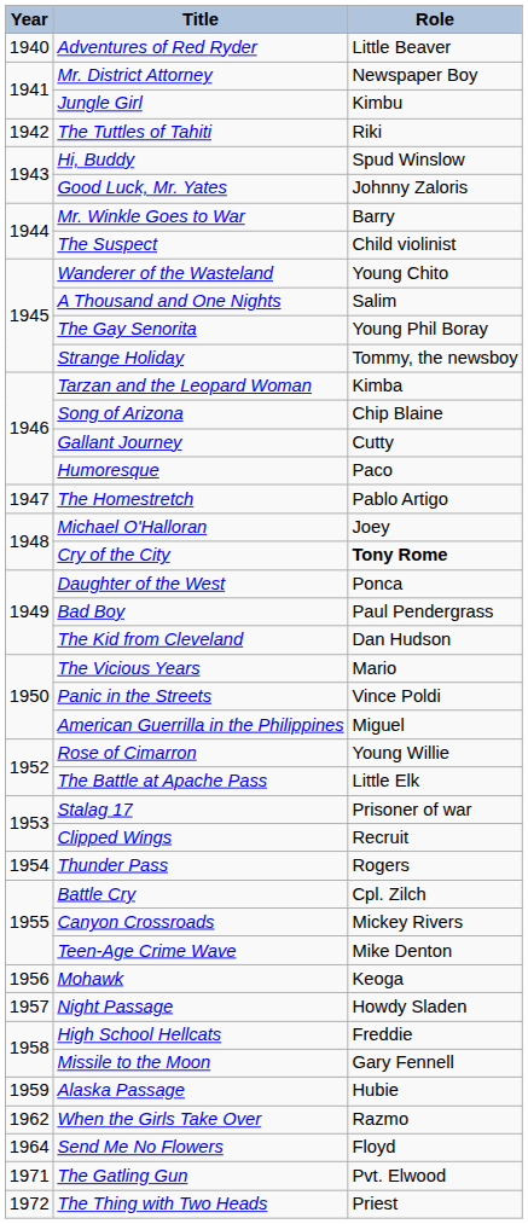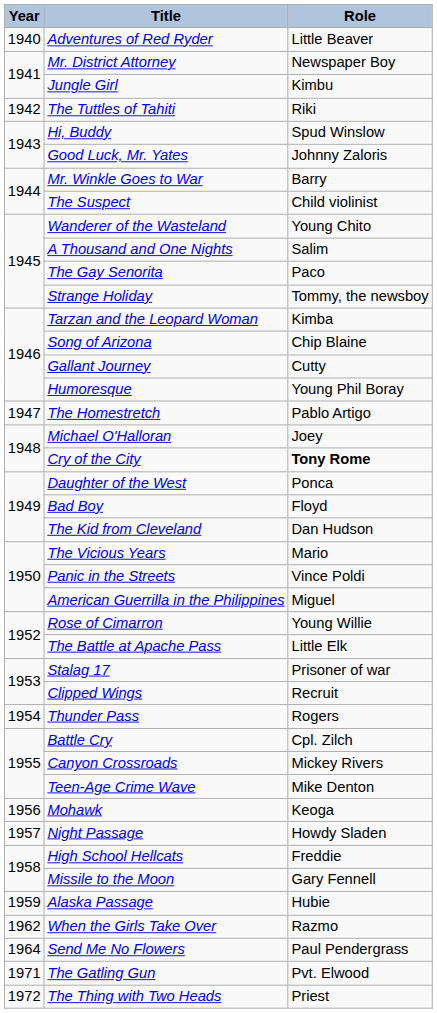 <table class="wikitable">
 <tr>
 <th style="background:#B0C4DE;">Year</th>
 <th style="background:#B0C4DE;">Title</th>
 <th style="background:#B0C4DE;">Role</th>
 </tr>
 <tr>
 <td rowspan=1>1940</td>
 <td><em><a href='#'>Adventures of Red Ryder</a></em></td>
 <td>Little Beaver</td>
 </tr>
 <tr>
 <td rowspan=2>1941</td>
 <td><em><a href='#'>Mr. District Attorney</a></em></td>
 <td>Newspaper Boy</td>
 </tr>
 <tr>
 <td><em><a href='#'>Jungle Girl</a></em></td>
 <td>Kimbu</td>
 </tr>
 <tr>
 <td rowspan=1>1942</td>
 <td><em><a href='#'>The Tuttles of Tahiti</a></em></td>
 <td>Riki</td>
 </tr>
 <tr>
 <td rowspan=2>1943</td>
 <td><em><a href='#'>Hi, Buddy</a></em></td>
 <td>Spud Winslow</td>
 </tr>
 <tr>
 <td><em><a href='#'>Good Luck, Mr. Yates</a></em></td>
 <td>Johnny Zaloris</td>
 </tr>
 <tr>
 <td rowspan=2>1944</td>
 <td><em><a href='#'>Mr. Winkle Goes to War</a></em></td>
 <td>Barry</td>
 </tr>
 <tr>
 <td><em><a href='#'>The Suspect</a></em></td>
 <td>Child violinist</td>
 </tr>
 <tr>
 <td rowspan=4>1945</td>
 <td><em><a href='#'>Wanderer of the Wasteland</a></em></td>
 <td>Young Chito</td>
 </tr>
 <tr>
 <td><em><a href='#'>A Thousand and One Nights</a></em></td>
 <td>Salim</td>
 </tr>
 <tr>
 <td><em><a href='#'>The Gay Senorita</a></em></td>
-<td>Young Phil Boray</td>
+<td>Paco</td>
 </tr>
 <tr>
 <td><em><a href='#'>Strange Holiday</a></em></td>
 <td>Tommy, the newsboy</td>
 </tr>
 <tr>
 <td rowspan=4>1946</td>
 <td><em><a href='#'>Tarzan and the Leopard Woman</a></em></td>
 <td>Kimba</td>
 </tr>
 <tr>
 <td><em><a href='#'>Song of Arizona</a></em></td>
 <td>Chip Blaine</td>
 </tr>
 <tr>
 <td><em><a href='#'>Gallant Journey</a></em></td>
 <td>Cutty</td>
 </tr>
 <tr>
 <td><em><a href='#'>Humoresque</a></em></td>
-<td>Paco</td>
+<td>Young Phil Boray</td>
 </tr>
 <tr>
 <td rowspan=1>1947</td>
 <td><em><a href='#'>The Homestretch</a></em></td>
 <td>Pablo Artigo</td>
 </tr>
 <tr>
 <td rowspan=2>1948</td>
 <td><em><a href='#'>Michael O'Halloran</a></em></td>
 <td>Joey</td>
 </tr>
 <tr>
 <td><em><a href='#'>Cry of the City</a></em></td>
 <td><strong>Tony Rome</strong></td>
 </tr>
 <tr>
 <td rowspan=3>1949</td>
 <td><em><a href='#'>Daughter of the West</a></em></td>
 <td>Ponca</td>
 </tr>
 <tr>
 <td><em><a href='#'>Bad Boy</a></em></td>
-<td>Paul Pendergrass</td>
+<td>Floyd</td>
 </tr>
 <tr>
 <td><em><a href='#'>The Kid from Cleveland</a></em></td>
 <td>Dan Hudson</td>
 </tr>
 <tr>
 <td rowspan=3>1950</td>
 <td><em><a href='#'>The Vicious Years</a></em></td>
 <td>Mario</td>
 </tr>
 <tr>
 <td><em><a href='#'>Panic in the Streets</a></em></td>
 <td>Vince Poldi</td>
 </tr>
 <tr>
 <td><em><a href='#'>American Guerrilla in the Philippines</a></em></td>
 <td>Miguel</td>
 </tr>
 <tr>
 <td rowspan=2>1952</td>
 <td><em><a href='#'>Rose of Cimarron</a></em></td>
 <td>Young Willie</td>
 </tr>
 <tr>
 <td><em><a href='#'>The Battle at Apache Pass</a></em></td>
 <td>Little Elk</td>
 </tr>
 <tr>
 <td rowspan=2>1953</td>
 <td><em><a href='#'>Stalag 17</a></em></td>
 <td>Prisoner of war</td>
 </tr>
 <tr>
 <td><em><a href='#'>Clipped Wings</a></em></td>
 <td>Recruit</td>
 </tr>
 <tr>
 <td rowspan=1>1954</td>
 <td><em><a href='#'>Thunder Pass</a></em></td>
 <td>Rogers</td>
 </tr>
 <tr>
 <td rowspan=3>1955</td>
 <td><em><a href='#'>Battle Cry</a></em></td>
 <td>Cpl. Zilch</td>
 </tr>
 <tr>
 <td><em><a href='#'>Canyon Crossroads</a></em></td>
 <td>Mickey Rivers</td>
 </tr>
 <tr>
 <td><em><a href='#'>Teen-Age Crime Wave</a></em></td>
 <td>Mike Denton</td>
 </tr>
 <tr>
 <td rowspan=1>1956</td>
 <td><em><a href='#'>Mohawk</a></em></td>
 <td>Keoga</td>
 </tr>
 <tr>
 <td rowspan=1>1957</td>
 <td><em><a href='#'>Night Passage</a></em></td>
 <td>Howdy Sladen</td>
 </tr>
 <tr>
 <td rowspan=2>1958</td>
 <td><em><a href='#'>High School Hellcats</a></em></td>
 <td>Freddie</td>
 </tr>
 <tr>
 <td><em><a href='#'>Missile to the Moon</a></em></td>
 <td>Gary Fennell</td>
 </tr>
 <tr>
 <td rowspan=1>1959</td>
 <td><em><a href='#'>Alaska Passage</a></em></td>
 <td>Hubie</td>
 </tr>
 <tr>
 <td rowspan=1>1962</td>
 <td><em><a href='#'>When the Girls Take Over</a></em></td>
 <td>Razmo</td>
 </tr>
 <tr>
 <td rowspan=1>1964</td>
 <td><em><a href='#'>Send Me No Flowers</a></em></td>
-<td>Floyd</td>
+<td>Paul Pendergrass</td>
 </tr>
 <tr>
 <td rowspan=1>1971</td>
 <td><em><a href='#'>The Gatling Gun</a></em></td>
 <td>Pvt. Elwood</td>
 </tr>
 <tr>
 <td rowspan=1>1972</td>
 <td><em><a href='#'>The Thing with Two Heads</a></em></td>
 <td>Priest</td>
 </tr>
 </table>
